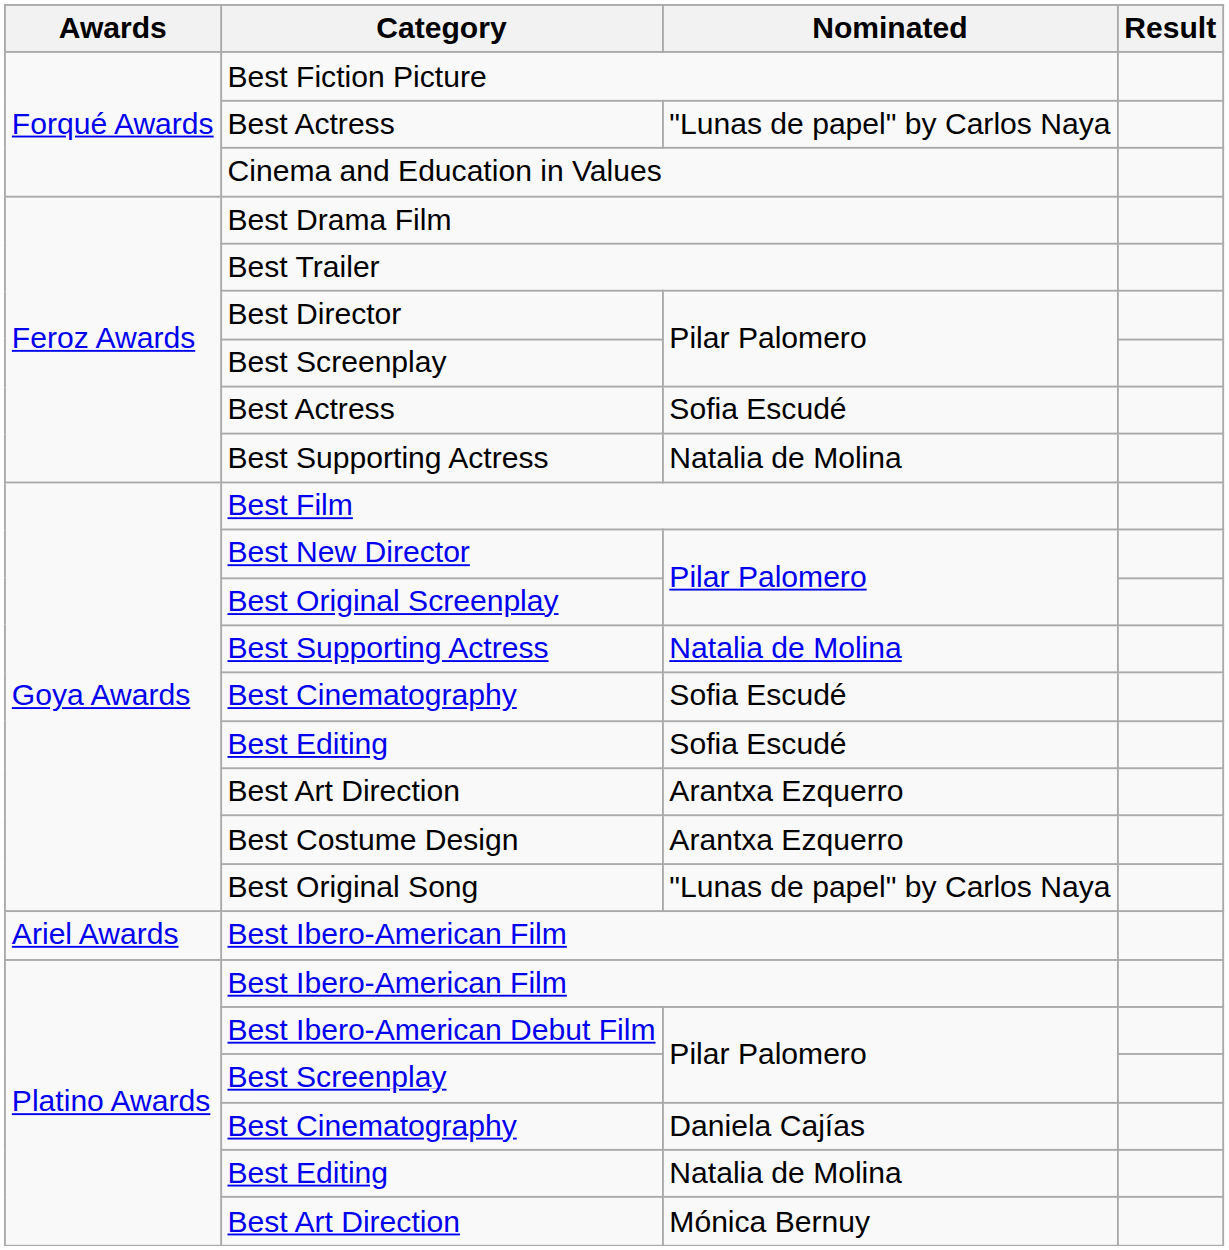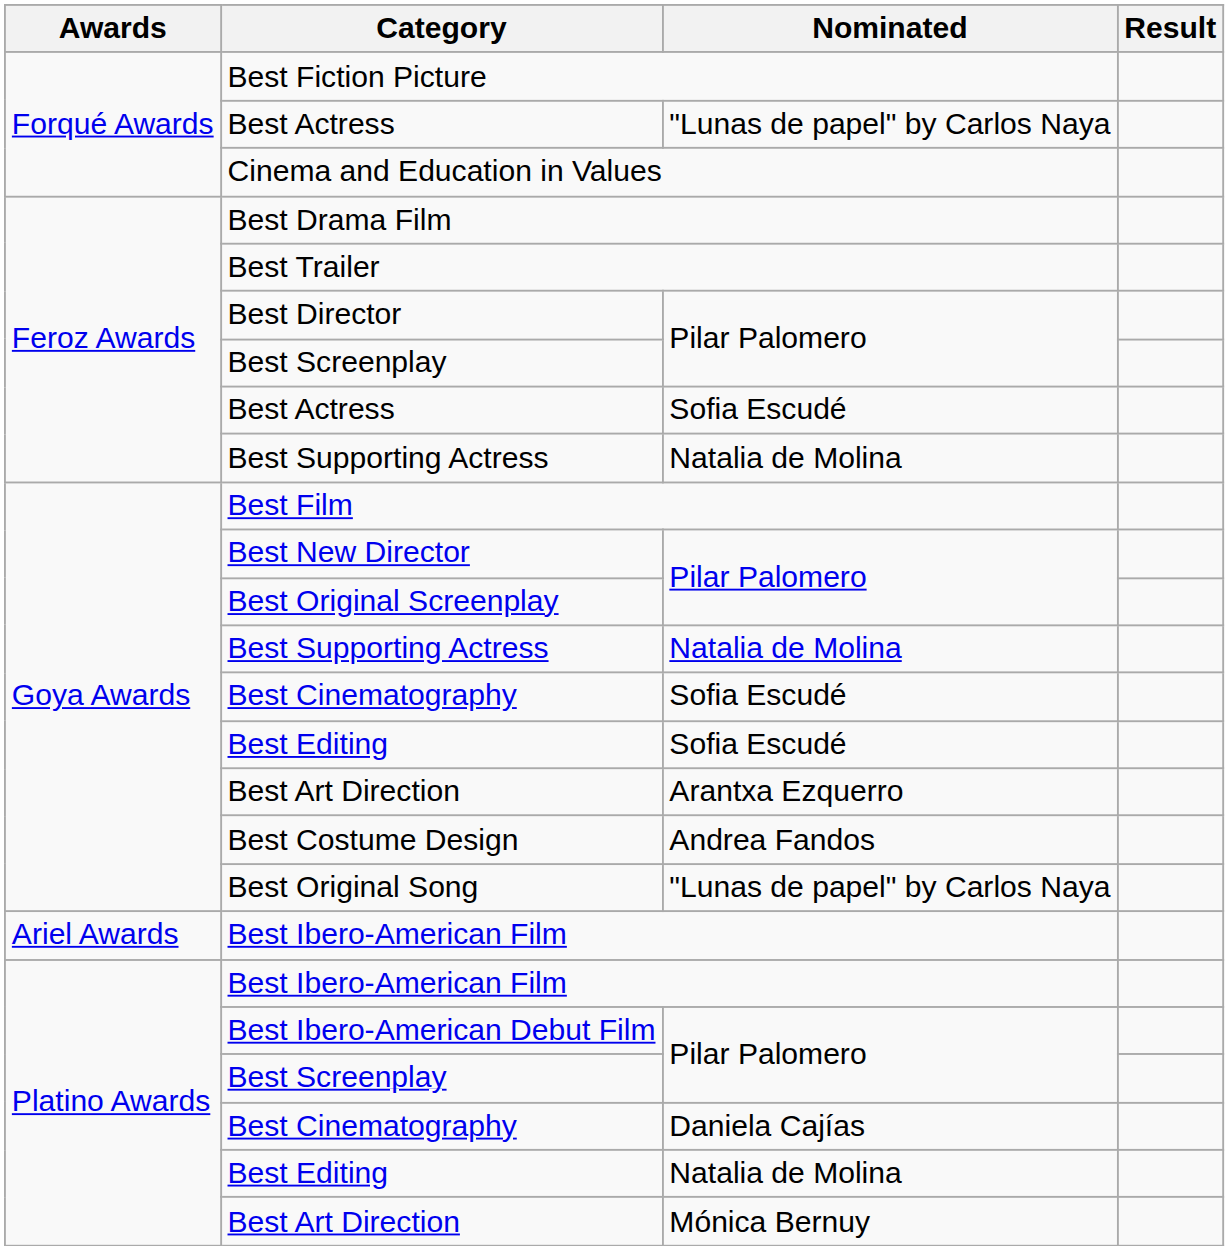 <table class="wikitable">
 <tr>
 <th>Awards</th>
 <th>Category</th>
 <th>Nominated</th>
 <th>Result</th>
 </tr>
 <tr>
 <td rowspan = "3"><a href='#'>Forqué Awards</a></td>
 <td colspan = "2">Best Fiction Picture</td>
 <td></td>
 </tr>
 <tr>
 <td>Best Actress</td>
 <td>"Lunas de papel" by Carlos Naya</td>
 <td></td>
 </tr>
 <tr>
 <td colspan = "2">Cinema and Education in Values</td>
 <td></td>
 </tr>
 <tr>
 <td rowspan=6><a href='#'>Feroz Awards</a></td>
 <td colspan=2>Best Drama Film</td>
 <td></td>
 </tr>
 <tr>
 <td colspan=2>Best Trailer</td>
 <td></td>
 </tr>
 <tr>
 <td>Best Director</td>
 <td rowspan=2>Pilar Palomero</td>
 <td></td>
 </tr>
 <tr>
 <td>Best Screenplay</td>
 <td></td>
 </tr>
 <tr>
 <td>Best Actress</td>
 <td>Sofia Escudé</td>
 <td></td>
 </tr>
 <tr>
 <td>Best Supporting Actress</td>
 <td>Natalia de Molina</td>
 <td></td>
 </tr>
 <tr>
 <td rowspan=9><a href='#'>Goya Awards</a></td>
 <td colspan=2><a href='#'>Best Film</a></td>
 <td></td>
 </tr>
 <tr>
 <td><a href='#'>Best New Director</a></td>
 <td rowspan=2><a href='#'>Pilar Palomero</a></td>
 <td></td>
 </tr>
 <tr>
 <td><a href='#'>Best Original Screenplay</a></td>
 <td></td>
 </tr>
 <tr>
 <td><a href='#'>Best Supporting Actress</a></td>
 <td><a href='#'>Natalia de Molina</a></td>
 <td></td>
 </tr>
 <tr>
 <td><a href='#'>Best Cinematography</a></td>
 <td>Sofia Escudé</td>
 <td></td>
 </tr>
 <tr>
 <td><a href='#'>Best Editing</a></td>
 <td>Sofia Escudé</td>
 <td></td>
 </tr>
 <tr>
 <td>Best Art Direction</td>
 <td>Arantxa Ezquerro</td>
 <td></td>
 </tr>
 <tr>
 <td>Best Costume Design</td>
-<td>Arantxa Ezquerro</td>
+<td>Andrea Fandos</td>
 <td></td>
 </tr>
 <tr>
 <td>Best Original Song</td>
 <td>"Lunas de papel" by Carlos Naya</td>
 <td></td>
 </tr>
 <tr>
 <td><a href='#'>Ariel Awards</a></td>
 <td colspan=2><a href='#'>Best Ibero-American Film</a></td>
 <td></td>
 </tr>
 <tr>
 <td rowspan=6><a href='#'>Platino Awards</a></td>
 <td colspan=2><a href='#'>Best Ibero-American Film</a></td>
 <td></td>
 </tr>
 <tr>
 <td><a href='#'>Best Ibero-American Debut Film</a></td>
 <td rowspan=2>Pilar Palomero</td>
 <td></td>
 </tr>
 <tr>
 <td><a href='#'>Best Screenplay</a></td>
 <td></td>
 </tr>
 <tr>
 <td><a href='#'>Best Cinematography</a></td>
 <td>Daniela Cajías</td>
 <td></td>
 </tr>
 <tr>
 <td><a href='#'>Best Editing</a></td>
 <td>Natalia de Molina</td>
 <td></td>
 </tr>
 <tr>
 <td><a href='#'>Best Art Direction</a></td>
 <td>Mónica Bernuy</td>
 <td></td>
 </tr>
 </table>
